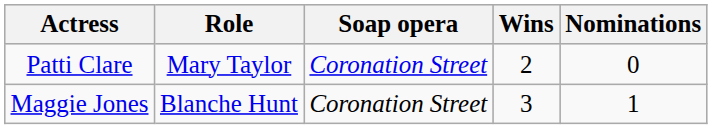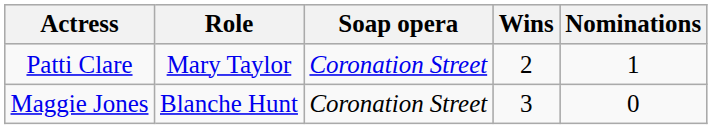 <table class="wikitable" style="text-align: center">
 <tr>
 <th scope="col">Actress</th>
 <th scope="col">Role</th>
 <th scope="col">Soap opera</th>
 <th scope="col">Wins</th>
 <th scope="col">Nominations</th>
 </tr>
 <tr>
 <td><a href='#'>Patti Clare</a></td>
 <td><a href='#'>Mary Taylor</a></td>
 <td><em><a href='#'>Coronation Street</a></em></td>
 <td>2</td>
-<td>0</td>
+<td>1</td>
 </tr>
 <tr>
 <td><a href='#'>Maggie Jones</a></td>
 <td><a href='#'>Blanche Hunt</a></td>
 <td><em>Coronation Street</em></td>
 <td>3</td>
-<td>1</td>
+<td>0</td>
 </tr>
 </table>
